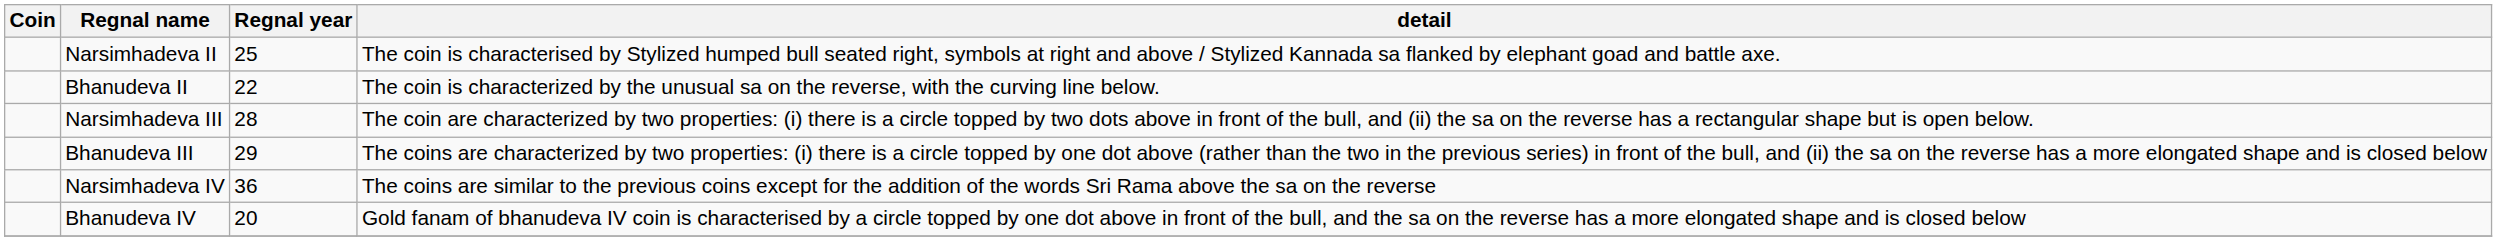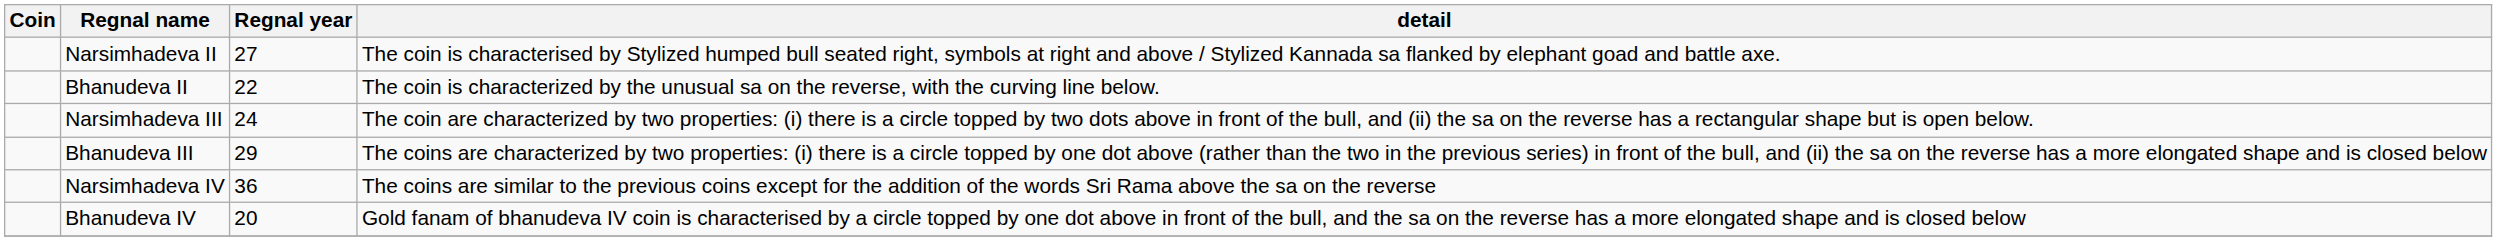 <table class="wikitable">
 <tr>
 <th>Coin</th>
 <th>Regnal name</th>
 <th>Regnal year</th>
 <th>detail</th>
 </tr>
 <tr>
 <td></td>
 <td>Narsimhadeva II</td>
-<td>25</td>
+<td>27</td>
 <td>The coin is characterised by Stylized humped bull seated right, symbols at right and above / Stylized Kannada sa flanked by elephant goad and battle axe.</td>
 </tr>
 <tr>
 <td></td>
 <td>Bhanudeva II</td>
 <td>22</td>
 <td>The coin is characterized by the unusual sa on the reverse, with the curving line below.</td>
 </tr>
 <tr>
 <td></td>
 <td>Narsimhadeva III</td>
-<td>28</td>
+<td>24</td>
 <td>The coin are characterized by two properties: (i) there is a circle topped by two dots above in front of the bull, and (ii) the sa on the reverse has a rectangular shape but is open below.</td>
 </tr>
 <tr>
 <td></td>
 <td>Bhanudeva III</td>
 <td>29</td>
 <td>The coins are characterized by two properties: (i) there is a circle topped by one dot above (rather than the two in the previous series) in front of the bull, and (ii) the sa on the reverse has a more elongated shape and is closed below</td>
 </tr>
 <tr>
 <td></td>
 <td>Narsimhadeva IV</td>
 <td>36</td>
 <td>The coins are similar to the previous coins except for the addition of the words Sri Rama above the sa on the reverse</td>
 </tr>
 <tr>
 <td></td>
 <td>Bhanudeva IV</td>
 <td>20</td>
 <td>Gold fanam of bhanudeva IV coin is characterised by a circle topped by one dot above in front of the bull, and the sa on the reverse has a more elongated shape and is closed below</td>
 </tr>
 <tr>
 </tr>
 </table>
